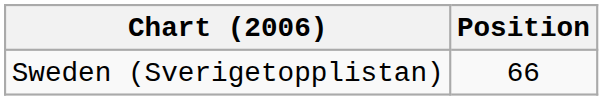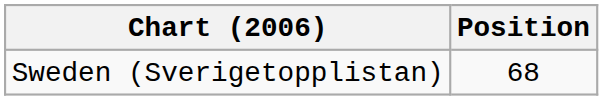 <table class="wikitable">
 <tr>
 <th>Chart (2006)</th>
 <th>Position</th>
 </tr>
 <tr>
 <td>Sweden (Sverigetopplistan)</td>
-<td align="center">66</td>
+<td align="center">68</td>
 </tr>
 </table>
